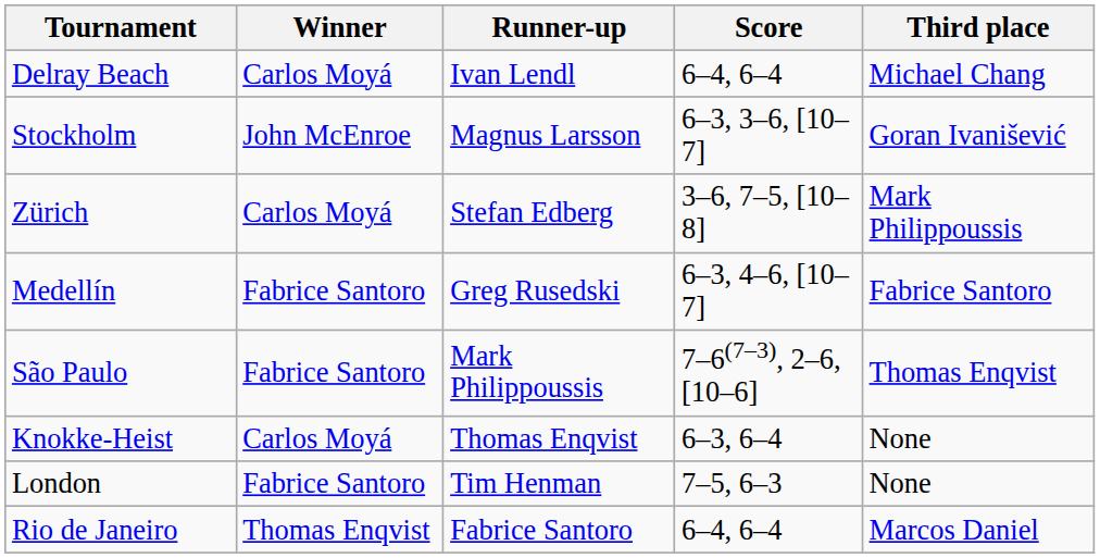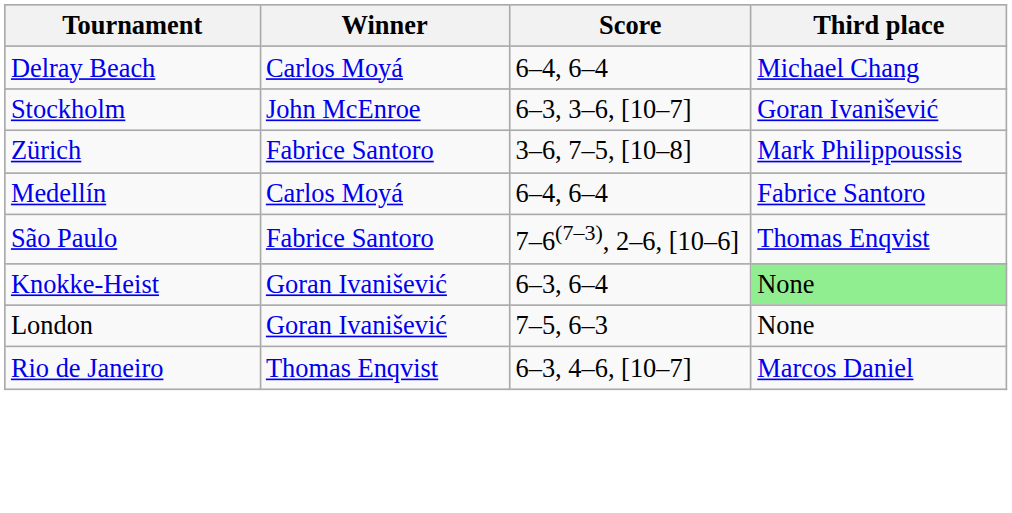 <table class="wikitable">
 <tr>
 <th style="width:160px">Tournament</th>
 <th style="width:160px">Winner</th>
-<th style="width:160px">Runner-up</th>
 <th style="width:160px" class="unsortable">Score</th>
 <th style="width:160px">Third place</th>
 </tr>
 <tr>
 <td><a href='#'>Delray Beach</a></td>
 <td>  <a href='#'>Carlos Moyá</a></td>
-<td>  <a href='#'>Ivan Lendl</a></td>
 <td>6–4, 6–4</td>
 <td> <a href='#'>Michael Chang</a></td>
 </tr>
 <tr>
 <td><a href='#'>Stockholm</a></td>
 <td> <a href='#'>John McEnroe</a></td>
-<td> <a href='#'>Magnus Larsson</a></td>
 <td>6–3, 3–6, [10–7]</td>
 <td> <a href='#'>Goran Ivanišević</a></td>
 </tr>
 <tr>
 <td><a href='#'>Zürich</a></td>
-<td> <a href='#'>Carlos Moyá</a></td>
-<td> <a href='#'>Stefan Edberg</a></td>
+<td> <a href='#'>Fabrice Santoro</a></td>
 <td>3–6, 7–5, [10–8]</td>
 <td> <a href='#'>Mark Philippoussis</a></td>
 </tr>
 <tr>
 <td><a href='#'>Medellín</a></td>
-<td> <a href='#'>Fabrice Santoro</a></td>
-<td> <a href='#'>Greg Rusedski</a></td>
-<td>6–3, 4–6, [10–7]</td>
+<td> <a href='#'>Carlos Moyá</a></td>
+<td>6–4, 6–4</td>
 <td> <a href='#'>Fabrice Santoro</a></td>
 </tr>
 <tr>
 <td><a href='#'>São Paulo</a></td>
 <td> <a href='#'>Fabrice Santoro</a></td>
-<td> <a href='#'>Mark Philippoussis</a></td>
 <td>7–6<sup>(7–3)</sup>, 2–6, [10–6]</td>
 <td> <a href='#'>Thomas Enqvist</a></td>
 </tr>
 <tr>
 <td><a href='#'>Knokke-Heist</a></td>
-<td> <a href='#'>Carlos Moyá</a></td>
-<td> <a href='#'>Thomas Enqvist</a></td>
+<td> <a href='#'>Goran Ivanišević</a></td>
 <td>6–3, 6–4</td>
-<td>None</td>
+<td style="background: lightgreen;">None</td>
 </tr>
 <tr>
 <td>London</td>
-<td> <a href='#'>Fabrice Santoro</a></td>
-<td> <a href='#'>Tim Henman</a></td>
+<td> <a href='#'>Goran Ivanišević</a></td>
 <td>7–5, 6–3</td>
 <td>None</td>
 </tr>
 <tr>
 <td><a href='#'>Rio de Janeiro</a></td>
 <td> <a href='#'>Thomas Enqvist</a></td>
-<td> <a href='#'>Fabrice Santoro</a></td>
-<td>6–4, 6–4</td>
+<td>6–3, 4–6, [10–7]</td>
 <td> <a href='#'>Marcos Daniel</a></td>
 </tr>
 </table>
